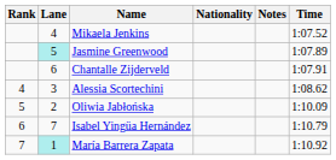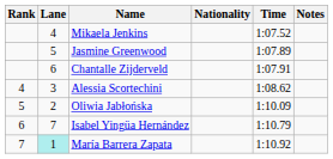 <table class="wikitable sortable" style="text-align:center">
 <tr>
 <th>Rank</th>
 <th>Lane</th>
 <th>Name</th>
 <th>Nationality</th>
+<th>Time</th>
 <th>Notes</th>
-<th>Time</th>
 </tr>
 <tr>
 <td></td>
 <td>4</td>
 <td align=left><a href='#'>Mikaela Jenkins</a></td>
 <td align=left></td>
+<td>1:07.52</td>
 <td></td>
-<td>1:07.52</td>
 </tr>
 <tr>
 <td></td>
-<td style="background: paleturquoise;">5</td>
+<td>5</td>
 <td align=left><a href='#'>Jasmine Greenwood</a></td>
 <td align=left></td>
+<td>1:07.89</td>
 <td></td>
-<td>1:07.89</td>
 </tr>
 <tr>
 <td></td>
 <td>6</td>
 <td align=left><a href='#'>Chantalle Zijderveld</a></td>
 <td align=left></td>
+<td>1:07.91</td>
 <td></td>
-<td>1:07.91</td>
 </tr>
 <tr>
 <td>4</td>
 <td>3</td>
 <td align=left><a href='#'>Alessia Scortechini</a></td>
 <td align=left></td>
+<td>1:08.62</td>
 <td></td>
-<td>1:08.62</td>
 </tr>
 <tr>
 <td>5</td>
 <td>2</td>
 <td align=left><a href='#'>Oliwia Jabłońska</a></td>
 <td align=left></td>
+<td>1:10.09</td>
 <td></td>
-<td>1:10.09</td>
 </tr>
 <tr>
 <td>6</td>
 <td>7</td>
 <td align=left><a href='#'>Isabel Yingüa Hernández</a></td>
 <td align=left></td>
+<td>1:10.79</td>
 <td></td>
-<td>1:10.79</td>
 </tr>
 <tr>
 <td>7</td>
 <td style="background: paleturquoise;">1</td>
 <td align=left><a href='#'>María Barrera Zapata</a></td>
 <td align=left></td>
+<td>1:10.92</td>
 <td></td>
-<td>1:10.92</td>
 </tr>
 </table>
